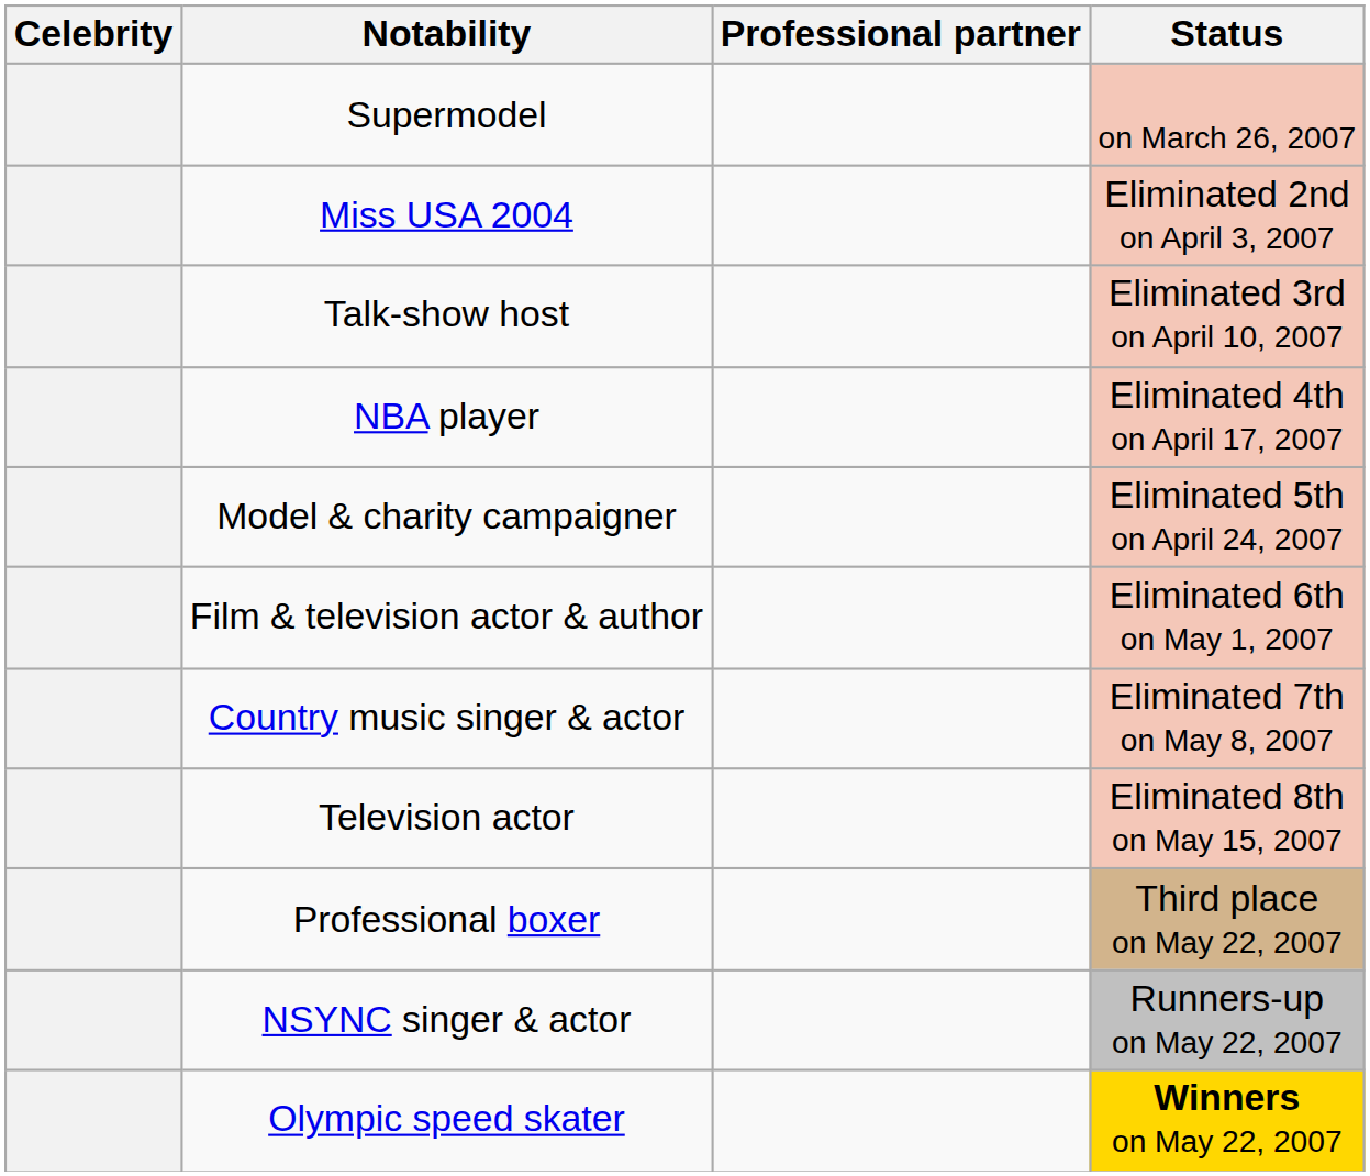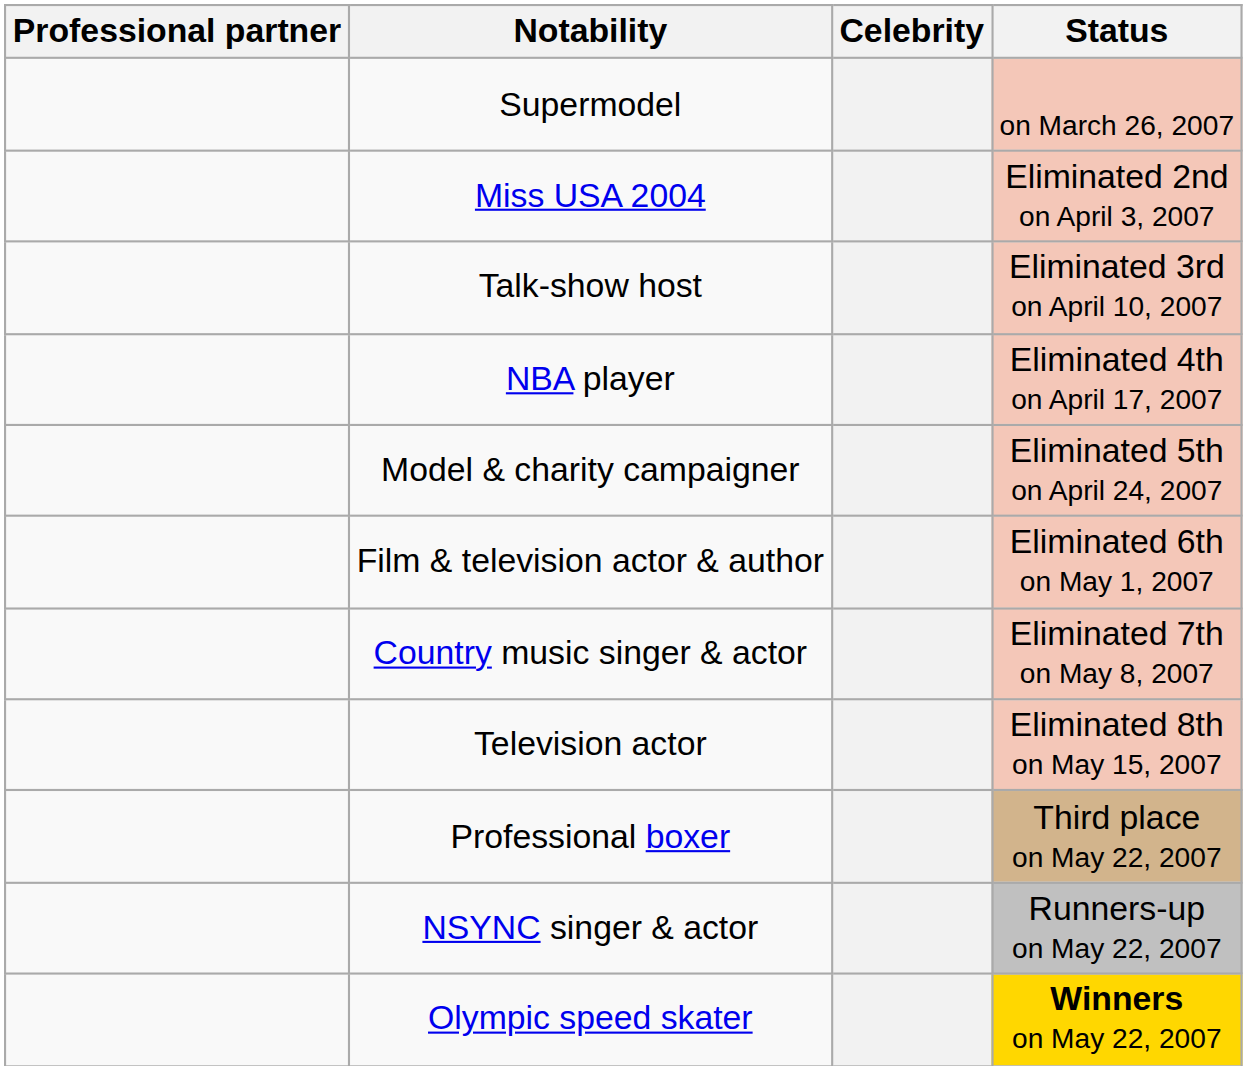 <table class="wikitable sortable" style="text-align:center;">
 <tr>
+<th scope="col">Professional partner</th>
+<th scope="col" class="unsortable">Notability</th>
 <th scope="col">Celebrity</th>
-<th scope="col" class="unsortable">Notability</th>
-<th scope="col">Professional partner</th>
 <th scope="col">Status</th>
 </tr>
 <tr>
+<td></td>
+<td>Supermodel</td>
 <th scope="row"></th>
-<td>Supermodel</td>
-<td></td>
 <td style="background:#f4c7b8"><br><small>on March 26, 2007</small></td>
 </tr>
 <tr>
+<td></td>
+<td><a href='#'>Miss USA 2004</a></td>
 <th scope="row"></th>
-<td><a href='#'>Miss USA 2004</a></td>
-<td></td>
 <td style="background:#f4c7b8">Eliminated 2nd<br><small>on April 3, 2007</small></td>
 </tr>
 <tr>
+<td></td>
+<td>Talk-show host</td>
 <th scope="row"></th>
-<td>Talk-show host</td>
-<td></td>
 <td style="background:#f4c7b8">Eliminated 3rd<br><small>on April 10, 2007</small></td>
 </tr>
 <tr>
+<td></td>
+<td><a href='#'>NBA</a> player</td>
 <th scope="row"></th>
-<td><a href='#'>NBA</a> player</td>
-<td></td>
 <td style="background:#f4c7b8">Eliminated 4th<br><small>on April 17, 2007</small></td>
 </tr>
 <tr>
+<td></td>
+<td>Model & charity campaigner</td>
 <th scope="row"></th>
-<td>Model & charity campaigner</td>
-<td></td>
 <td style="background:#f4c7b8">Eliminated 5th<br><small>on April 24, 2007</small></td>
 </tr>
 <tr>
+<td></td>
+<td>Film & television actor & author</td>
 <th scope="row"></th>
-<td>Film & television actor & author</td>
-<td></td>
 <td style="background:#f4c7b8">Eliminated 6th<br><small>on May 1, 2007</small></td>
 </tr>
 <tr>
+<td></td>
+<td><a href='#'>Country</a> music singer & actor</td>
 <th scope="row"></th>
-<td><a href='#'>Country</a> music singer & actor</td>
-<td></td>
 <td style="background:#f4c7b8">Eliminated 7th<br><small>on May 8, 2007</small></td>
 </tr>
 <tr>
+<td></td>
+<td>Television actor</td>
 <th scope="row"></th>
-<td>Television actor</td>
-<td></td>
 <td style="background:#f4c7b8">Eliminated 8th<br><small>on May 15, 2007</small></td>
 </tr>
 <tr>
+<td></td>
+<td>Professional <a href='#'>boxer</a></td>
 <th scope="row"></th>
-<td>Professional <a href='#'>boxer</a></td>
-<td></td>
 <td style="background:tan">Third place<br><small>on May 22, 2007</small></td>
 </tr>
 <tr>
+<td></td>
+<td><a href='#'>NSYNC</a> singer & actor</td>
 <th scope="row"></th>
-<td><a href='#'>NSYNC</a> singer & actor</td>
-<td></td>
 <td style="background:silver">Runners-up<br><small>on May 22, 2007</small></td>
 </tr>
 <tr>
+<td></td>
+<td><a href='#'>Olympic speed skater</a></td>
 <th scope="row"></th>
-<td><a href='#'>Olympic speed skater</a></td>
-<td></td>
 <td style="background:gold"><strong>Winners</strong><br><small>on May 22, 2007</small></td>
 </tr>
 </table>
